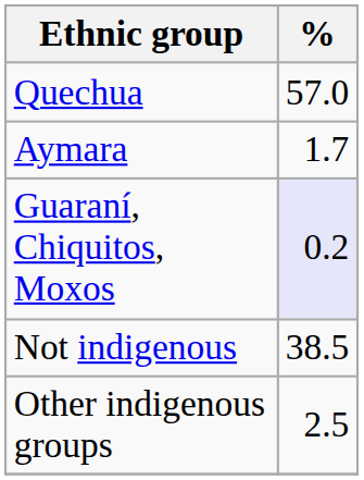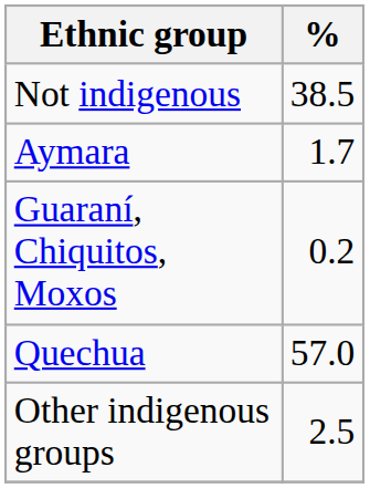 <table class="wikitable" border="1" style="width:25%;" border="1">
 <tr bgcolor=#EFEFEF>
 <th><strong>Ethnic group</strong></th>
 <th><strong>%</strong></th>
 </tr>
 <tr>
-<td><a href='#'>Quechua</a></td>
-<td align="right">57.0</td>
+<td>Not <a href='#'>indigenous</a></td>
+<td align="right">38.5</td>
 </tr>
 <tr>
 <td><a href='#'>Aymara</a></td>
 <td align="right">1.7</td>
 </tr>
 <tr>
 <td><a href='#'>Guaraní</a>, <a href='#'>Chiquitos</a>, <a href='#'>Moxos</a></td>
-<td align="right" style="background: lavender;">0.2</td>
+<td align="right">0.2</td>
 </tr>
 <tr>
-<td>Not <a href='#'>indigenous</a></td>
-<td align="right">38.5</td>
+<td><a href='#'>Quechua</a></td>
+<td align="right">57.0</td>
 </tr>
 <tr>
 <td>Other indigenous groups</td>
 <td align="right">2.5</td>
 </tr>
 <tr>
 </tr>
 </table>
